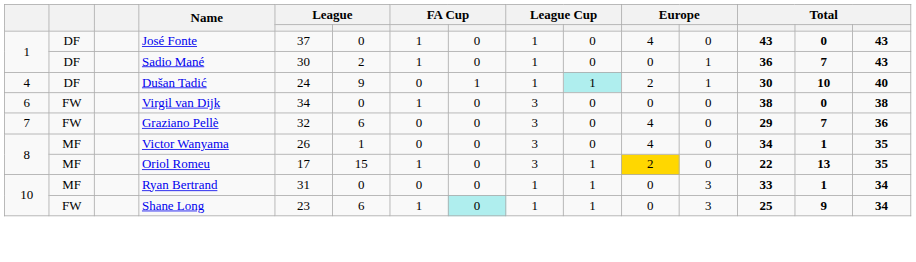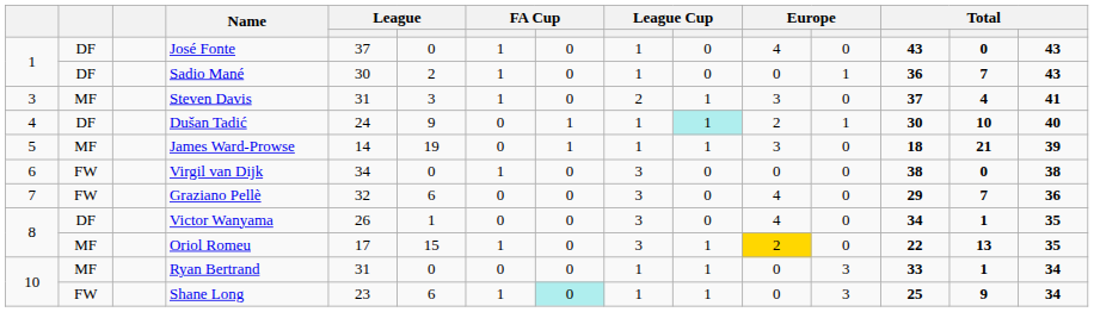 <table class="wikitable plainrowheaders" style="text-align:center;">
 <tr>
 <th scope="col" rowspan="2" style="width:3em;"></th>
 <th scope="col" rowspan="2" style="width:3em;"></th>
 <th scope="col" rowspan="2" style="width:3em;"></th>
 <th scope="col" rowspan="2" style="width:10em;">Name</th>
 <th scope="col" colspan="2">League</th>
 <th scope="col" colspan="2">FA Cup</th>
 <th scope="col" colspan="2">League Cup</th>
 <th scope="col" colspan="2">Europe</th>
 <th scope="col" colspan="3">Total</th>
 </tr>
 <tr>
 <th scope="col" style="width:4em;"></th>
 <th scope="col" style="width:4em;"></th>
 <th scope="col" style="width:4em;"></th>
 <th scope="col" style="width:4em;"></th>
 <th scope="col" style="width:4em;"></th>
 <th scope="col" style="width:4em;"></th>
 <th scope="col" style="width:4em;"></th>
 <th scope="col" style="width:4em;"></th>
 <th scope="col" style="width:4em;"></th>
 <th scope="col" style="width:4em;"></th>
 <th scope="col" style="width:4em;"></th>
 </tr>
 <tr>
 <td rowspan="2">1</td>
 <td>DF</td>
 <td></td>
 <td align="left"><a href='#'>José Fonte</a></td>
 <td>37</td>
 <td>0</td>
 <td>1</td>
 <td>0</td>
 <td>1</td>
 <td>0</td>
 <td>4</td>
 <td>0</td>
 <td><strong>43</strong></td>
 <td><strong>0</strong></td>
 <td><strong>43</strong></td>
 </tr>
 <tr>
 <td>DF</td>
 <td></td>
 <td align="left"><a href='#'>Sadio Mané</a></td>
 <td>30</td>
 <td>2</td>
 <td>1</td>
 <td>0</td>
 <td>1</td>
 <td>0</td>
 <td>0</td>
 <td>1</td>
 <td><strong>36</strong></td>
 <td><strong>7</strong></td>
 <td><strong>43</strong></td>
 </tr>
 <tr>
+<td>3</td>
+<td>MF</td>
+<td></td>
+<td align="left"><a href='#'>Steven Davis</a></td>
+<td>31</td>
+<td>3</td>
+<td>1</td>
+<td>0</td>
+<td>2</td>
+<td>1</td>
+<td>3</td>
+<td>0</td>
+<td><strong>37</strong></td>
+<td><strong>4</strong></td>
+<td><strong>41</strong></td>
+</tr>
+<tr>
 <td>4</td>
 <td>DF</td>
 <td></td>
 <td align="left"><a href='#'>Dušan Tadić</a></td>
 <td>24</td>
 <td>9</td>
 <td>0</td>
 <td>1</td>
 <td>1</td>
 <td style="background: paleturquoise;">1</td>
 <td>2</td>
 <td>1</td>
 <td><strong>30</strong></td>
 <td><strong>10</strong></td>
 <td><strong>40</strong></td>
+</tr>
+<tr>
+<td>5</td>
+<td>MF</td>
+<td></td>
+<td align="left"><a href='#'>James Ward-Prowse</a></td>
+<td>14</td>
+<td>19</td>
+<td>0</td>
+<td>1</td>
+<td>1</td>
+<td>1</td>
+<td>3</td>
+<td>0</td>
+<td><strong>18</strong></td>
+<td><strong>21</strong></td>
+<td><strong>39</strong></td>
 </tr>
 <tr>
 <td>6</td>
 <td>FW</td>
 <td></td>
 <td align="left"><a href='#'>Virgil van Dijk</a></td>
 <td>34</td>
 <td>0</td>
 <td>1</td>
 <td>0</td>
 <td>3</td>
 <td>0</td>
 <td>0</td>
 <td>0</td>
 <td><strong>38</strong></td>
 <td><strong>0</strong></td>
 <td><strong>38</strong></td>
 </tr>
 <tr>
 <td>7</td>
 <td>FW</td>
 <td></td>
 <td align="left"><a href='#'>Graziano Pellè</a></td>
 <td>32</td>
 <td>6</td>
 <td>0</td>
 <td>0</td>
 <td>3</td>
 <td>0</td>
 <td>4</td>
 <td>0</td>
 <td><strong>29</strong></td>
 <td><strong>7</strong></td>
 <td><strong>36</strong></td>
 </tr>
 <tr>
 <td rowspan="2">8</td>
-<td>MF</td>
+<td>DF</td>
 <td></td>
 <td align="left"><a href='#'>Victor Wanyama</a></td>
 <td>26</td>
 <td>1</td>
 <td>0</td>
 <td>0</td>
 <td>3</td>
 <td>0</td>
 <td>4</td>
 <td>0</td>
 <td><strong>34</strong></td>
 <td><strong>1</strong></td>
 <td><strong>35</strong></td>
 </tr>
 <tr>
 <td>MF</td>
 <td></td>
 <td align="left"><a href='#'>Oriol Romeu</a></td>
 <td>17</td>
 <td>15</td>
 <td>1</td>
 <td>0</td>
 <td>3</td>
 <td>1</td>
 <td style="background: gold;">2</td>
 <td>0</td>
 <td><strong>22</strong></td>
 <td><strong>13</strong></td>
 <td><strong>35</strong></td>
 </tr>
 <tr>
 <td rowspan="2">10</td>
 <td>MF</td>
 <td></td>
 <td align="left"><a href='#'>Ryan Bertrand</a></td>
 <td>31</td>
 <td>0</td>
 <td>0</td>
 <td>0</td>
 <td>1</td>
 <td>1</td>
 <td>0</td>
 <td>3</td>
 <td><strong>33</strong></td>
 <td><strong>1</strong></td>
 <td><strong>34</strong></td>
 </tr>
 <tr>
 <td>FW</td>
 <td></td>
 <td align="left"><a href='#'>Shane Long</a></td>
 <td>23</td>
 <td>6</td>
 <td>1</td>
 <td style="background: paleturquoise;">0</td>
 <td>1</td>
 <td>1</td>
 <td>0</td>
 <td>3</td>
 <td><strong>25</strong></td>
 <td><strong>9</strong></td>
 <td><strong>34</strong></td>
 </tr>
 </table>
